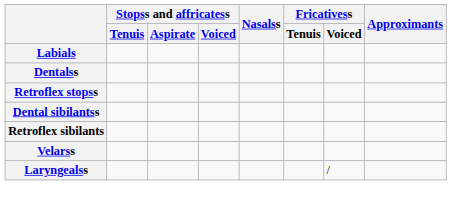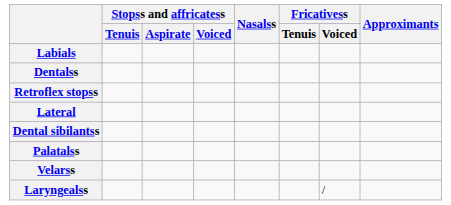 <table class="wikitable" style="margin: 1em auto 1em auto;">
 <tr>
 <th rowspan="2"></th>
 <th colspan="3"><a href='#'>Stops</a>s and <a href='#'>affricates</a>s</th>
 <th scope="col" rowspan="2"><a href='#'>Nasals</a>s</th>
 <th colspan="2"><a href='#'>Fricatives</a>s</th>
 <th scope="col" rowspan="2"><a href='#'>Approximants</a></th>
 </tr>
 <tr>
 <th scope="col"><a href='#'>Tenuis</a></th>
 <th scope="col"><a href='#'>Aspirate</a></th>
 <th scope="col"><a href='#'>Voiced</a></th>
 <th scope="col">Tenuis</th>
 <th scope="col">Voiced</th>
 </tr>
 <tr>
 <th scope="row"><a href='#'>Labials</a></th>
 <td> </td>
 <td> </td>
 <td> </td>
 <td> </td>
 <td></td>
 <td></td>
 <td></td>
 </tr>
 <tr>
 <th scope="row"><a href='#'>Dentals</a>s</th>
 <td> </td>
 <td> </td>
 <td> </td>
 <td> </td>
 <td></td>
 <td></td>
 <td></td>
 </tr>
 <tr>
 <th scope="row"><a href='#'>Retroflex stops</a>s</th>
 <td> </td>
 <td> </td>
 <td> </td>
 <td> </td>
 <td></td>
 <td></td>
 <td></td>
 </tr>
 <tr>
+<th scope="row"><a href='#'>Lateral</a></th>
+<td></td>
+<td></td>
+<td></td>
+<td></td>
+<td></td>
+<td></td>
+<td align="center"> </td>
+</tr>
+<tr>
 <th scope="row"><a href='#'>Dental sibilants</a>s</th>
 <td> </td>
 <td> </td>
 <td> </td>
 <td></td>
 <td> </td>
 <td> </td>
 <td></td>
 </tr>
 <tr>
-<th scope="row">Retroflex sibilants</th>
+<th scope="row"><a href='#'>Palatals</a>s</th>
 <td> </td>
 <td> </td>
 <td> </td>
-<td></td>
 <td> </td>
 <td> </td>
-<td></td>
+<td> </td>
+<td align="center"> </td>
 </tr>
 <tr>
 <th scope="row"><a href='#'>Velars</a>s</th>
 <td> </td>
 <td> </td>
 <td> </td>
 <td> </td>
 <td></td>
 <td></td>
 <td></td>
 </tr>
 <tr>
 <th scope="row"><a href='#'>Laryngeals</a>s</th>
 <td> </td>
 <td></td>
 <td></td>
 <td></td>
 <td> </td>
 <td>/ </td>
 <td></td>
 </tr>
 </table>
